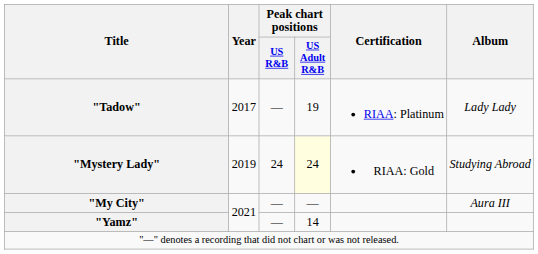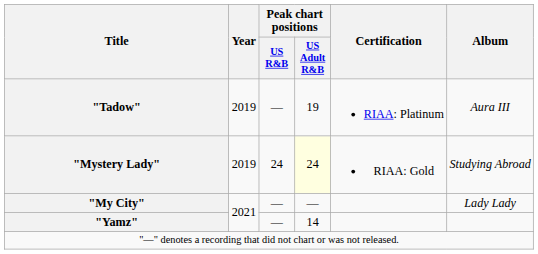 <table class="wikitable plainrowheaders" style="text-align:center;">
 <tr>
 <th scope="col" rowspan="2" style="width:18em;">Title</th>
 <th scope="col" rowspan="2">Year</th>
 <th scope="col" colspan="2">Peak chart positions</th>
 <th scope="col" rowspan="2">Certification</th>
 <th scope="col" rowspan="2">Album</th>
 </tr>
 <tr>
 <th scope="col" style="width:3em;font-size:85%;"><a href='#'>US<br>R&B</a><br></th>
 <th scope="col" style="width:3em;font-size:85%;"><a href='#'>US<br>Adult<br>R&B</a><br></th>
 </tr>
 <tr>
 <th scope="row">"Tadow"<br></th>
-<td>2017</td>
+<td>2019</td>
 <td>—</td>
 <td>19</td>
 <td><br><ul><li><a href='#'>RIAA</a>: Platinum</li></ul></td>
-<td><em>Lady Lady</em></td>
+<td><em>Aura III</em></td>
 </tr>
 <tr>
 <th scope="row">"Mystery Lady"<br></th>
 <td>2019</td>
 <td>24</td>
 <td style="background: lightyellow;">24</td>
 <td><br><ul><li>RIAA: Gold</li></ul></td>
 <td><em>Studying Abroad</em></td>
 </tr>
 <tr>
 <th scope="row">"My City"<br></th>
 <td rowspan=2>2021</td>
 <td>—</td>
 <td>—</td>
 <td></td>
-<td><em>Aura III</em></td>
+<td><em>Lady Lady</em></td>
 </tr>
 <tr>
 <th scope="row">"Yamz"<br></th>
 <td>—</td>
 <td>14</td>
 <td></td>
 <td></td>
 </tr>
 <tr>
 <td colspan="14" style="font-size:85%">"—" denotes a recording that did not chart or was not released.</td>
 </tr>
 </table>
